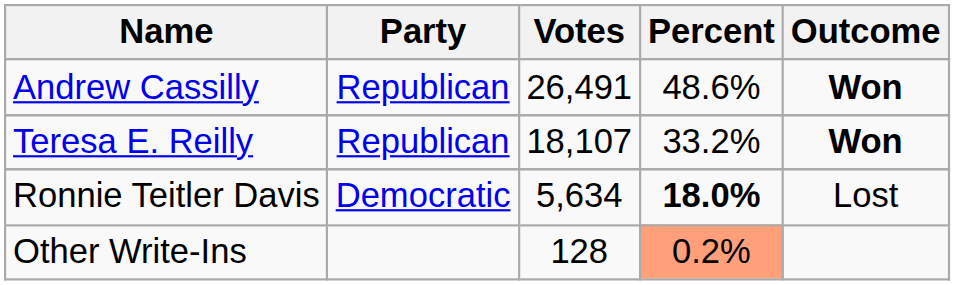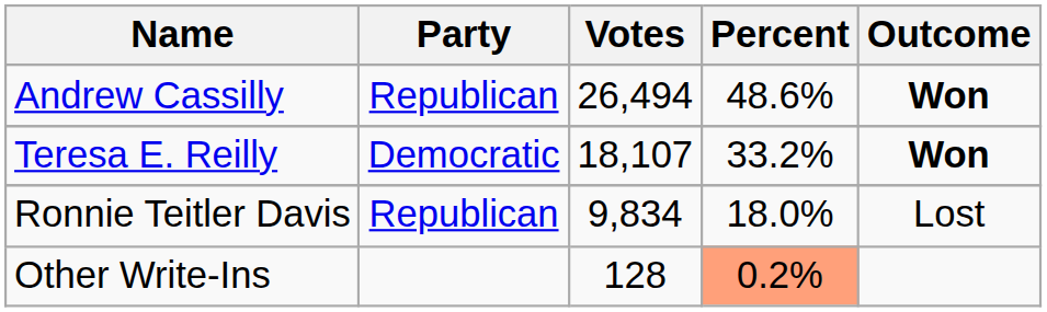 <table class=wikitable style="text-align:center">
 <tr>
 <th>Name</th>
 <th>Party</th>
 <th>Votes</th>
 <th>Percent</th>
 <th>Outcome</th>
 </tr>
 <tr>
 </tr>
 <tr>
 <td align=left><a href='#'>Andrew Cassilly</a></td>
 <td><a href='#'>Republican</a></td>
-<td>26,491</td>
+<td>26,494</td>
 <td>48.6%</td>
 <td><strong>Won</strong></td>
 </tr>
 <tr>
 </tr>
 <tr>
 <td align=left><a href='#'>Teresa E. Reilly</a></td>
-<td><a href='#'>Republican</a></td>
+<td><a href='#'>Democratic</a></td>
 <td>18,107</td>
 <td>33.2%</td>
 <td><strong>Won</strong></td>
 </tr>
 <tr>
 </tr>
 <tr>
 <td align=left>Ronnie Teitler Davis</td>
-<td><a href='#'>Democratic</a></td>
-<td>5,634</td>
-<td><strong>18.0%</strong></td>
+<td><a href='#'>Republican</a></td>
+<td>9,834</td>
+<td>18.0%</td>
 <td>Lost</td>
 </tr>
 <tr>
 <td align=left>Other Write-Ins</td>
 <td></td>
 <td>128</td>
 <td style="background: lightsalmon;">0.2%</td>
 <td></td>
 </tr>
 </table>
